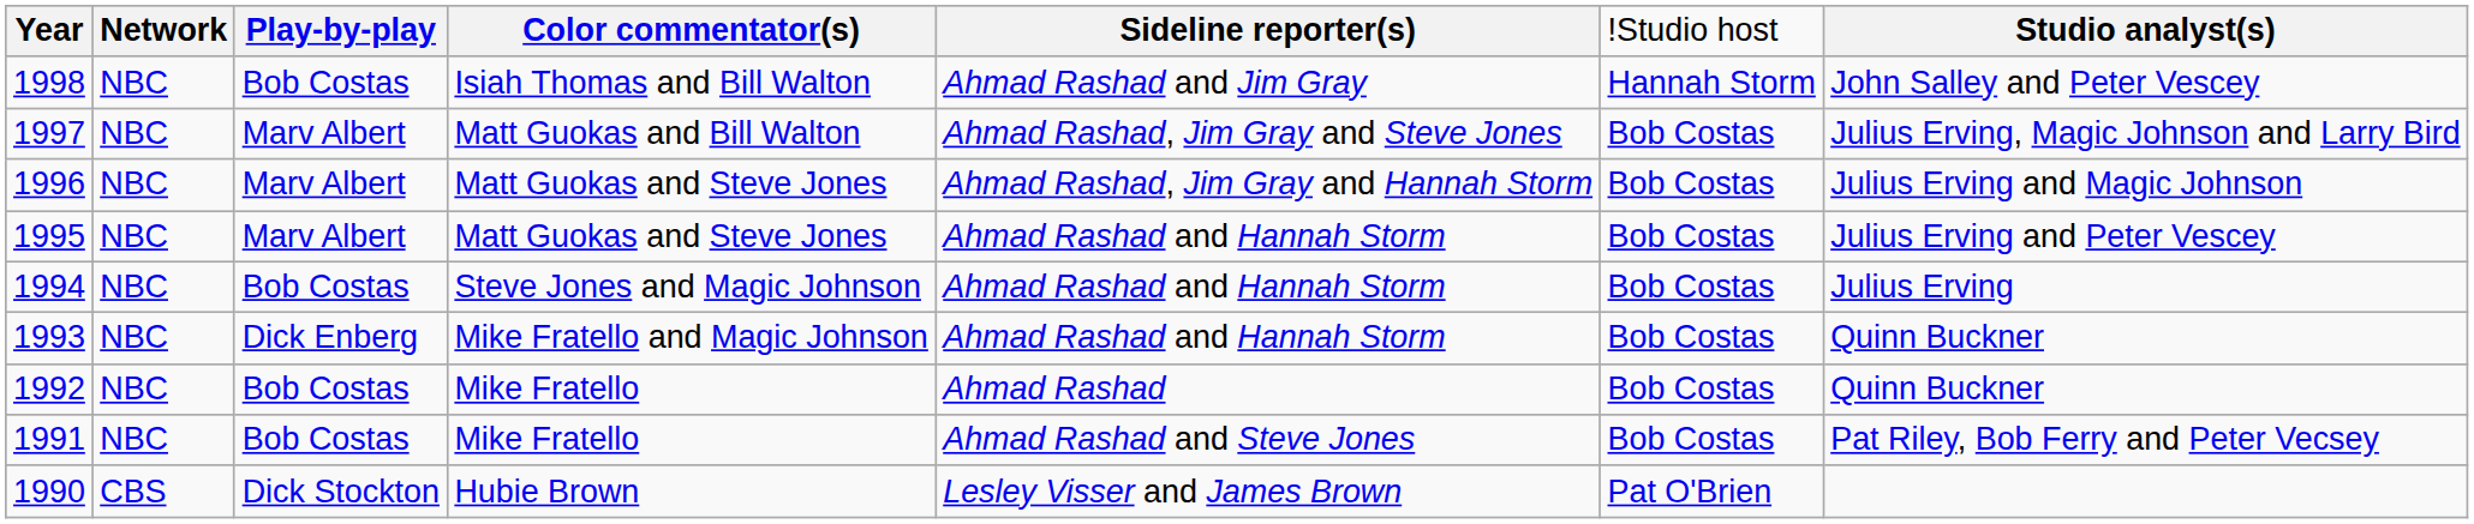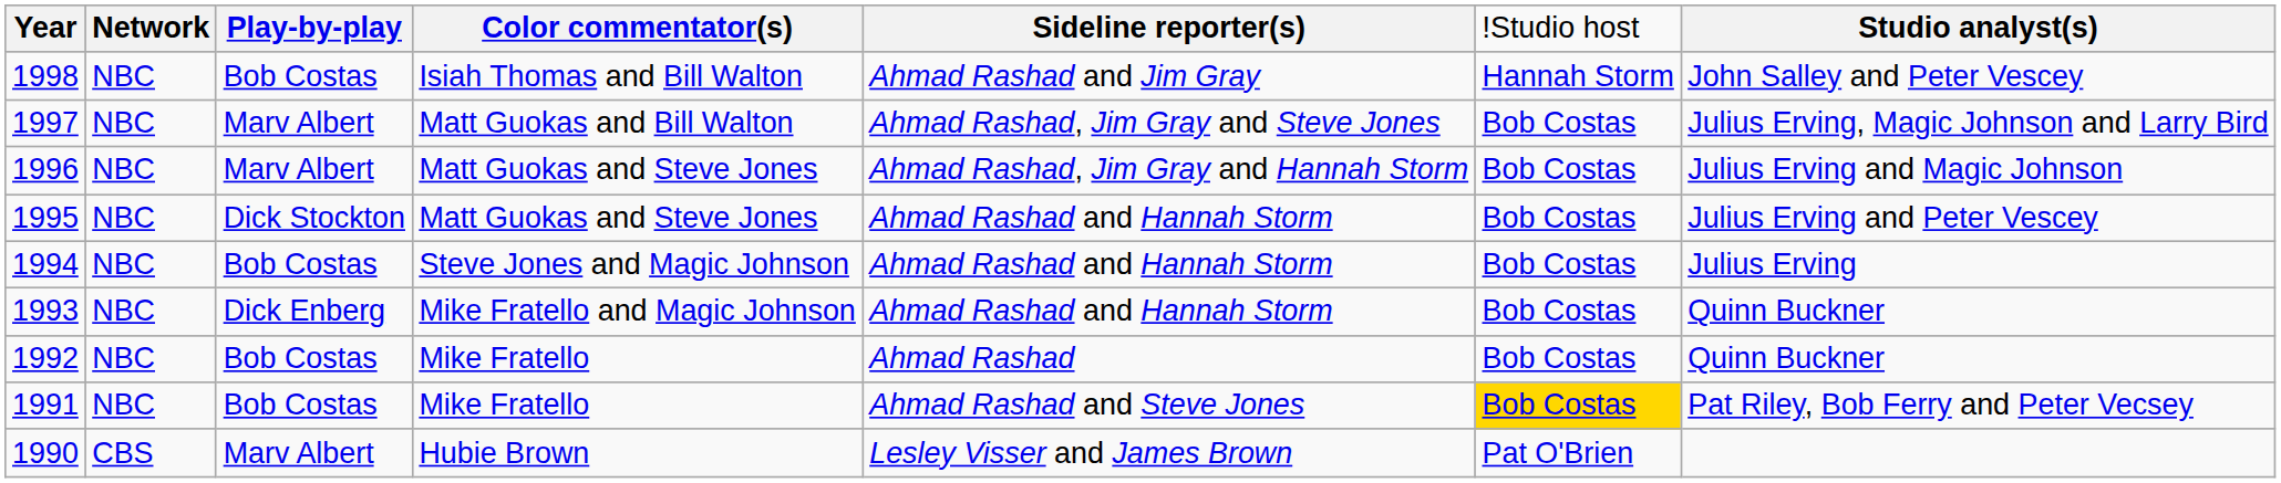 <table class=wikitable>
 <tr>
 <th>Year</th>
 <th>Network</th>
 <th><a href='#'>Play-by-play</a></th>
 <th><a href='#'>Color commentator</a>(s)</th>
 <th>Sideline reporter(s)</th>
 <td>!Studio host</td>
 <th>Studio analyst(s)</th>
 </tr>
 <tr>
 <td><a href='#'>1998</a></td>
 <td><a href='#'>NBC</a></td>
 <td><a href='#'>Bob Costas</a></td>
 <td><a href='#'>Isiah Thomas</a> and <a href='#'>Bill Walton</a></td>
 <td><em><a href='#'>Ahmad Rashad</a></em> and <em><a href='#'>Jim Gray</a></em></td>
 <td><a href='#'>Hannah Storm</a></td>
 <td><a href='#'>John Salley</a> and <a href='#'>Peter Vescey</a></td>
 </tr>
 <tr>
 <td><a href='#'>1997</a></td>
 <td><a href='#'>NBC</a></td>
 <td><a href='#'>Marv Albert</a></td>
 <td><a href='#'>Matt Guokas</a> and <a href='#'>Bill Walton</a></td>
 <td><em><a href='#'>Ahmad Rashad</a></em>, <em><a href='#'>Jim Gray</a></em> and <em><a href='#'>Steve Jones</a></em></td>
 <td><a href='#'>Bob Costas</a></td>
 <td><a href='#'>Julius Erving</a>, <a href='#'>Magic Johnson</a> and <a href='#'>Larry Bird</a></td>
 </tr>
 <tr>
 <td><a href='#'>1996</a></td>
 <td><a href='#'>NBC</a></td>
 <td><a href='#'>Marv Albert</a></td>
 <td><a href='#'>Matt Guokas</a> and <a href='#'>Steve Jones</a></td>
 <td><em><a href='#'>Ahmad Rashad</a></em>, <em><a href='#'>Jim Gray</a></em> and <em><a href='#'>Hannah Storm</a></em></td>
 <td><a href='#'>Bob Costas</a></td>
 <td><a href='#'>Julius Erving</a> and <a href='#'>Magic Johnson</a></td>
 </tr>
 <tr>
 <td><a href='#'>1995</a></td>
 <td><a href='#'>NBC</a></td>
-<td><a href='#'>Marv Albert</a></td>
+<td><a href='#'>Dick Stockton</a></td>
 <td><a href='#'>Matt Guokas</a> and <a href='#'>Steve Jones</a></td>
 <td><em><a href='#'>Ahmad Rashad</a></em> and <em><a href='#'>Hannah Storm</a></em></td>
 <td><a href='#'>Bob Costas</a></td>
 <td><a href='#'>Julius Erving</a> and <a href='#'>Peter Vescey</a></td>
 </tr>
 <tr>
 <td><a href='#'>1994</a></td>
 <td><a href='#'>NBC</a></td>
 <td><a href='#'>Bob Costas</a></td>
 <td><a href='#'>Steve Jones</a> and <a href='#'>Magic Johnson</a></td>
 <td><em><a href='#'>Ahmad Rashad</a></em> and <em><a href='#'>Hannah Storm</a></em></td>
 <td><a href='#'>Bob Costas</a></td>
 <td><a href='#'>Julius Erving</a></td>
 </tr>
 <tr>
 <td><a href='#'>1993</a></td>
 <td><a href='#'>NBC</a></td>
 <td><a href='#'>Dick Enberg</a></td>
 <td><a href='#'>Mike Fratello</a> and <a href='#'>Magic Johnson</a></td>
 <td><em><a href='#'>Ahmad Rashad</a></em> and <em><a href='#'>Hannah Storm</a></em></td>
 <td><a href='#'>Bob Costas</a></td>
 <td><a href='#'>Quinn Buckner</a></td>
 </tr>
 <tr>
 <td><a href='#'>1992</a></td>
 <td><a href='#'>NBC</a></td>
 <td><a href='#'>Bob Costas</a></td>
 <td><a href='#'>Mike Fratello</a></td>
 <td><em><a href='#'>Ahmad Rashad</a></em></td>
 <td><a href='#'>Bob Costas</a></td>
 <td><a href='#'>Quinn Buckner</a></td>
 </tr>
 <tr>
 <td><a href='#'>1991</a></td>
 <td><a href='#'>NBC</a></td>
 <td><a href='#'>Bob Costas</a></td>
 <td><a href='#'>Mike Fratello</a></td>
 <td><em><a href='#'>Ahmad Rashad</a></em> and <em><a href='#'>Steve Jones</a></em></td>
-<td><a href='#'>Bob Costas</a></td>
+<td style="background: gold;"><a href='#'>Bob Costas</a></td>
 <td><a href='#'>Pat Riley</a>, <a href='#'>Bob Ferry</a> and <a href='#'>Peter Vecsey</a></td>
 </tr>
 <tr>
 <td><a href='#'>1990</a></td>
 <td><a href='#'>CBS</a></td>
-<td><a href='#'>Dick Stockton</a></td>
+<td><a href='#'>Marv Albert</a></td>
 <td><a href='#'>Hubie Brown</a></td>
 <td><em><a href='#'>Lesley Visser</a></em> and <em><a href='#'>James Brown</a></em></td>
 <td><a href='#'>Pat O'Brien</a></td>
 </tr>
 </table>
